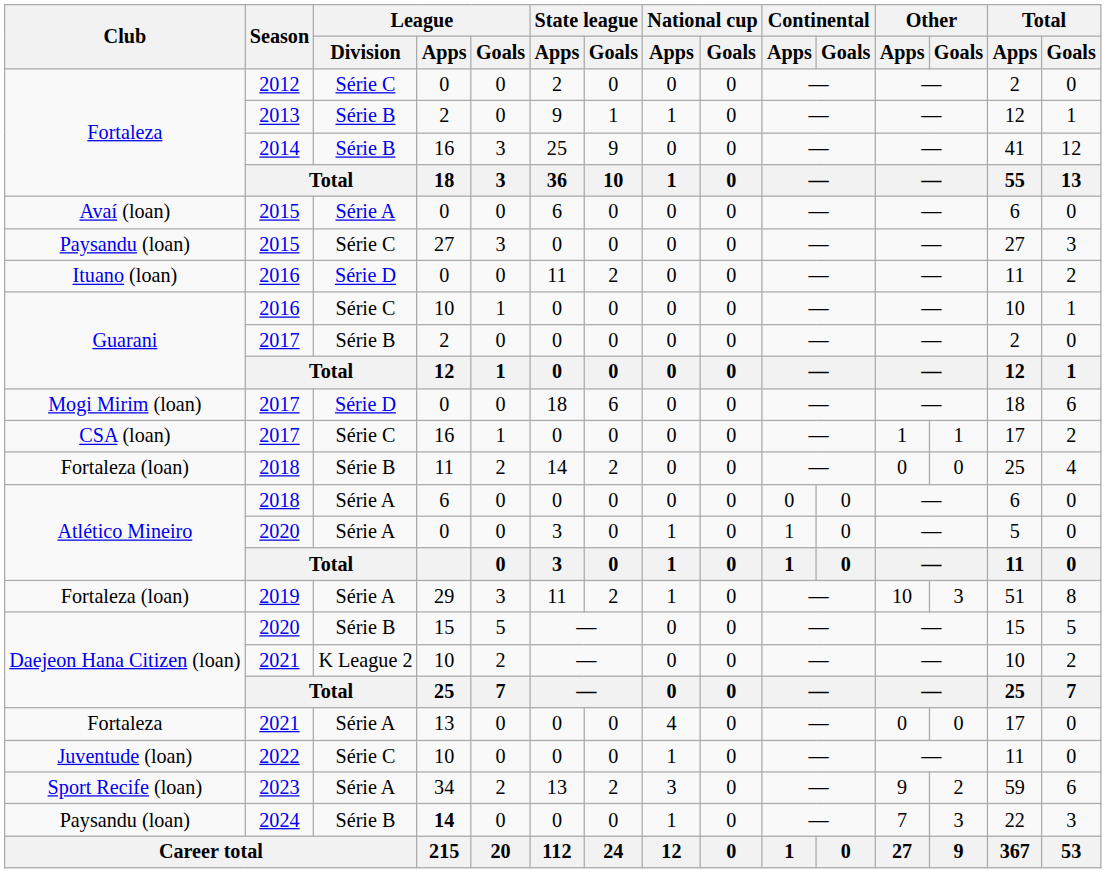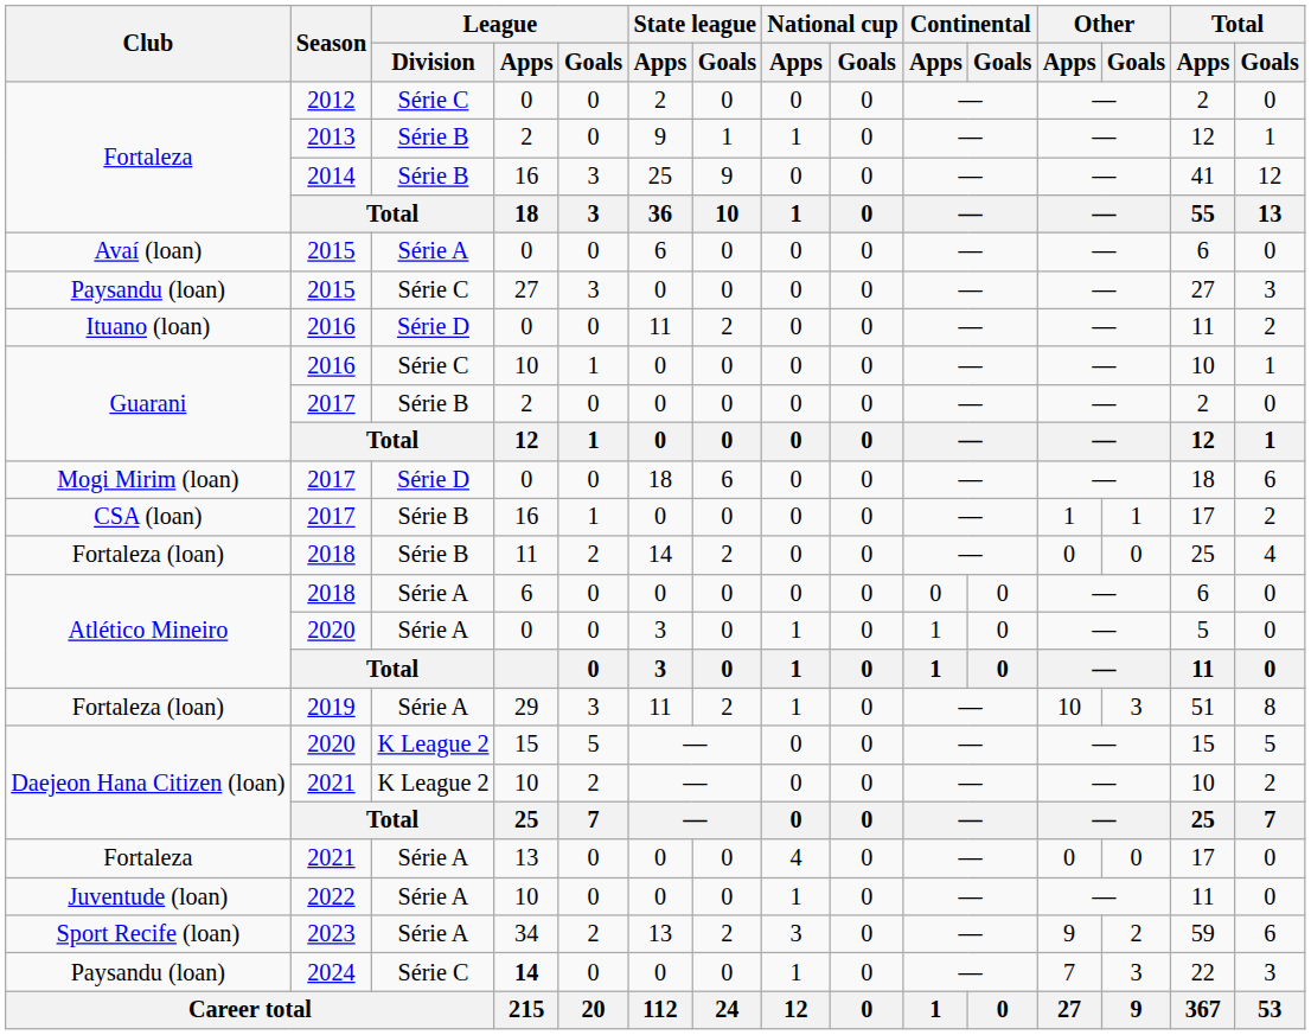 <table class="wikitable" style="text-align: center;">
 <tr>
 <th rowspan="2">Club</th>
 <th rowspan="2">Season</th>
 <th colspan="3">League</th>
 <th colspan="2">State league</th>
 <th colspan="2">National cup</th>
 <th colspan="2">Continental</th>
 <th colspan="2">Other</th>
 <th colspan="2">Total</th>
 </tr>
 <tr>
 <th>Division</th>
 <th>Apps</th>
 <th>Goals</th>
 <th>Apps</th>
 <th>Goals</th>
 <th>Apps</th>
 <th>Goals</th>
 <th>Apps</th>
 <th>Goals</th>
 <th>Apps</th>
 <th>Goals</th>
 <th>Apps</th>
 <th>Goals</th>
 </tr>
 <tr>
 <td rowspan="4"><a href='#'>Fortaleza</a></td>
 <td><a href='#'>2012</a></td>
 <td><a href='#'>Série C</a></td>
 <td>0</td>
 <td>0</td>
 <td>2</td>
 <td>0</td>
 <td>0</td>
 <td>0</td>
 <td colspan="2">—</td>
 <td colspan="2">—</td>
 <td>2</td>
 <td>0</td>
 </tr>
 <tr>
 <td><a href='#'>2013</a></td>
 <td><a href='#'>Série B</a></td>
 <td>2</td>
 <td>0</td>
 <td>9</td>
 <td>1</td>
 <td>1</td>
 <td>0</td>
 <td colspan="2">—</td>
 <td colspan="2">—</td>
 <td>12</td>
 <td>1</td>
 </tr>
 <tr>
 <td><a href='#'>2014</a></td>
 <td><a href='#'>Série B</a></td>
 <td>16</td>
 <td>3</td>
 <td>25</td>
 <td>9</td>
 <td>0</td>
 <td>0</td>
 <td colspan="2">—</td>
 <td colspan="2">—</td>
 <td>41</td>
 <td>12</td>
 </tr>
 <tr>
 <th colspan="2">Total</th>
 <th>18</th>
 <th>3</th>
 <th>36</th>
 <th>10</th>
 <th>1</th>
 <th>0</th>
 <th colspan="2">—</th>
 <th colspan="2">—</th>
 <th>55</th>
 <th>13</th>
 </tr>
 <tr>
 <td><a href='#'>Avaí</a> (loan)</td>
 <td><a href='#'>2015</a></td>
 <td><a href='#'>Série A</a></td>
 <td>0</td>
 <td>0</td>
 <td>6</td>
 <td>0</td>
 <td>0</td>
 <td>0</td>
 <td colspan="2">—</td>
 <td colspan="2">—</td>
 <td>6</td>
 <td>0</td>
 </tr>
 <tr>
 <td><a href='#'>Paysandu</a> (loan)</td>
 <td><a href='#'>2015</a></td>
 <td>Série C</td>
 <td>27</td>
 <td>3</td>
 <td>0</td>
 <td>0</td>
 <td>0</td>
 <td>0</td>
 <td colspan="2">—</td>
 <td colspan="2">—</td>
 <td>27</td>
 <td>3</td>
 </tr>
 <tr>
 <td><a href='#'>Ituano</a> (loan)</td>
 <td><a href='#'>2016</a></td>
 <td><a href='#'>Série D</a></td>
 <td>0</td>
 <td>0</td>
 <td>11</td>
 <td>2</td>
 <td>0</td>
 <td>0</td>
 <td colspan="2">—</td>
 <td colspan="2">—</td>
 <td>11</td>
 <td>2</td>
 </tr>
 <tr>
 <td rowspan="3"><a href='#'>Guarani</a></td>
 <td><a href='#'>2016</a></td>
 <td>Série C</td>
 <td>10</td>
 <td>1</td>
 <td>0</td>
 <td>0</td>
 <td>0</td>
 <td>0</td>
 <td colspan="2">—</td>
 <td colspan="2">—</td>
 <td>10</td>
 <td>1</td>
 </tr>
 <tr>
 <td><a href='#'>2017</a></td>
 <td>Série B</td>
 <td>2</td>
 <td>0</td>
 <td>0</td>
 <td>0</td>
 <td>0</td>
 <td>0</td>
 <td colspan="2">—</td>
 <td colspan="2">—</td>
 <td>2</td>
 <td>0</td>
 </tr>
 <tr>
 <th colspan="2">Total</th>
 <th>12</th>
 <th>1</th>
 <th>0</th>
 <th>0</th>
 <th>0</th>
 <th>0</th>
 <th colspan="2">—</th>
 <th colspan="2">—</th>
 <th>12</th>
 <th>1</th>
 </tr>
 <tr>
 <td><a href='#'>Mogi Mirim</a> (loan)</td>
 <td><a href='#'>2017</a></td>
 <td><a href='#'>Série D</a></td>
 <td>0</td>
 <td>0</td>
 <td>18</td>
 <td>6</td>
 <td>0</td>
 <td>0</td>
 <td colspan="2">—</td>
 <td colspan="2">—</td>
 <td>18</td>
 <td>6</td>
 </tr>
 <tr>
 <td><a href='#'>CSA</a> (loan)</td>
 <td><a href='#'>2017</a></td>
-<td>Série C</td>
+<td>Série B</td>
 <td>16</td>
 <td>1</td>
 <td>0</td>
 <td>0</td>
 <td>0</td>
 <td>0</td>
 <td colspan="2">—</td>
 <td>1</td>
 <td>1</td>
 <td>17</td>
 <td>2</td>
 </tr>
 <tr>
 <td>Fortaleza (loan)</td>
 <td><a href='#'>2018</a></td>
 <td>Série B</td>
 <td>11</td>
 <td>2</td>
 <td>14</td>
 <td>2</td>
 <td>0</td>
 <td>0</td>
 <td colspan="2">—</td>
 <td>0</td>
 <td>0</td>
 <td>25</td>
 <td>4</td>
 </tr>
 <tr>
 <td rowspan="3"><a href='#'>Atlético Mineiro</a></td>
 <td><a href='#'>2018</a></td>
 <td>Série A</td>
 <td>6</td>
 <td>0</td>
 <td>0</td>
 <td>0</td>
 <td>0</td>
 <td>0</td>
 <td>0</td>
 <td>0</td>
 <td colspan="2">—</td>
 <td>6</td>
 <td>0</td>
 </tr>
 <tr>
 <td><a href='#'>2020</a></td>
 <td>Série A</td>
 <td>0</td>
 <td>0</td>
 <td>3</td>
 <td>0</td>
 <td>1</td>
 <td>0</td>
 <td>1</td>
 <td>0</td>
 <td colspan="2">—</td>
 <td>5</td>
 <td>0</td>
 </tr>
 <tr>
 <th colspan="2">Total</th>
 <th 6></th>
 <th>0</th>
 <th>3</th>
 <th>0</th>
 <th>1</th>
 <th>0</th>
 <th>1</th>
 <th>0</th>
 <th colspan="2">—</th>
 <th>11</th>
 <th>0</th>
 </tr>
 <tr>
 <td>Fortaleza (loan)</td>
 <td><a href='#'>2019</a></td>
 <td>Série A</td>
 <td>29</td>
 <td>3</td>
 <td>11</td>
 <td>2</td>
 <td>1</td>
 <td>0</td>
 <td colspan="2">—</td>
 <td>10</td>
 <td>3</td>
 <td>51</td>
 <td>8</td>
 </tr>
 <tr>
 <td rowspan="3"><a href='#'>Daejeon Hana Citizen</a> (loan)</td>
 <td><a href='#'>2020</a></td>
-<td>Série B</td>
+<td><a href='#'>K League 2</a></td>
 <td>15</td>
 <td>5</td>
 <td colspan="2">—</td>
 <td>0</td>
 <td>0</td>
 <td colspan="2">—</td>
 <td colspan="2">—</td>
 <td>15</td>
 <td>5</td>
 </tr>
 <tr>
 <td><a href='#'>2021</a></td>
 <td>K League 2</td>
 <td>10</td>
 <td>2</td>
 <td colspan="2">—</td>
 <td>0</td>
 <td>0</td>
 <td colspan="2">—</td>
 <td colspan="2">—</td>
 <td>10</td>
 <td>2</td>
 </tr>
 <tr>
 <th colspan="2">Total</th>
 <th>25</th>
 <th>7</th>
 <th colspan="2">—</th>
 <th>0</th>
 <th>0</th>
 <th colspan="2">—</th>
 <th colspan="2">—</th>
 <th>25</th>
 <th>7</th>
 </tr>
 <tr>
 <td>Fortaleza</td>
 <td><a href='#'>2021</a></td>
 <td>Série A</td>
 <td>13</td>
 <td>0</td>
 <td>0</td>
 <td>0</td>
 <td>4</td>
 <td>0</td>
 <td colspan="2">—</td>
 <td>0</td>
 <td>0</td>
 <td>17</td>
 <td>0</td>
 </tr>
 <tr>
 <td><a href='#'>Juventude</a> (loan)</td>
 <td><a href='#'>2022</a></td>
-<td>Série C</td>
+<td>Série A</td>
 <td>10</td>
 <td>0</td>
 <td>0</td>
 <td>0</td>
 <td>1</td>
 <td>0</td>
 <td colspan="2">—</td>
 <td colspan="2">—</td>
 <td>11</td>
 <td>0</td>
 </tr>
 <tr>
 <td><a href='#'>Sport Recife</a> (loan)</td>
 <td><a href='#'>2023</a></td>
 <td>Série A</td>
 <td>34</td>
 <td>2</td>
 <td>13</td>
 <td>2</td>
 <td>3</td>
 <td>0</td>
 <td colspan="2">—</td>
 <td>9</td>
 <td>2</td>
 <td>59</td>
 <td>6</td>
 </tr>
 <tr>
 <td>Paysandu (loan)</td>
 <td><a href='#'>2024</a></td>
-<td>Série B</td>
+<td>Série C</td>
 <td><strong>14</strong></td>
 <td>0</td>
 <td>0</td>
 <td>0</td>
 <td>1</td>
 <td>0</td>
 <td colspan="2">—</td>
 <td>7</td>
 <td>3</td>
 <td>22</td>
 <td>3</td>
 </tr>
 <tr>
 <th colspan="3">Career total</th>
 <th>215</th>
 <th>20</th>
 <th>112</th>
 <th>24</th>
 <th>12</th>
 <th>0</th>
 <th>1</th>
 <th>0</th>
 <th>27</th>
 <th>9</th>
 <th>367</th>
 <th>53</th>
 </tr>
 </table>
